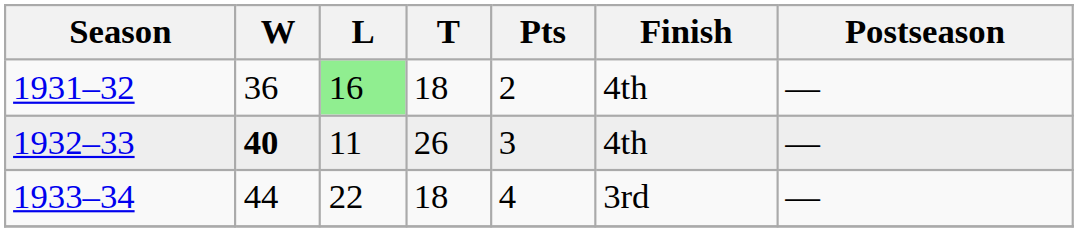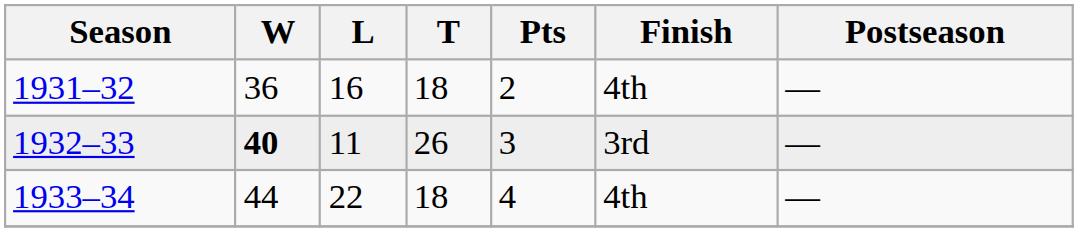 <table class="wikitable" width=39%>
 <tr>
 <th>Season</th>
 <th>W</th>
 <th>L</th>
 <th>T</th>
 <th>Pts</th>
 <th>Finish</th>
 <th>Postseason</th>
 </tr>
 <tr>
 <td><a href='#'>1931–32</a></td>
 <td>36</td>
-<td style="background: lightgreen;">16</td>
+<td>16</td>
 <td>18</td>
 <td>2</td>
 <td>4th</td>
 <td>—</td>
 </tr>
 <tr bgcolor=eeeeee>
 <td><a href='#'>1932–33</a></td>
 <td><strong>40</strong></td>
 <td>11</td>
 <td>26</td>
 <td>3</td>
-<td>4th</td>
+<td>3rd</td>
 <td>—</td>
 </tr>
 <tr>
 <td><a href='#'>1933–34</a></td>
 <td>44</td>
 <td>22</td>
 <td>18</td>
 <td>4</td>
-<td>3rd</td>
+<td>4th</td>
 <td>—</td>
 </tr>
 <tr>
 </tr>
 </table>
